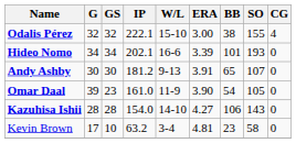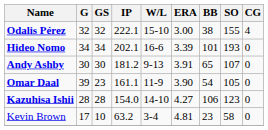 <table class="wikitable sortable" style="text-align:left">
 <tr>
 <th>Name</th>
 <th>G</th>
 <th>GS</th>
 <th>IP</th>
 <th>W/L</th>
 <th>ERA</th>
 <th>BB</th>
 <th>SO</th>
 <th>CG</th>
 </tr>
 <tr>
 <td><strong><a href='#'>Odalis Pérez</a></strong></td>
 <td>32</td>
 <td>32</td>
 <td>222.1</td>
 <td>15-10</td>
 <td>3.00</td>
 <td>38</td>
 <td>155</td>
 <td>4</td>
 </tr>
 <tr>
 <td><strong><a href='#'>Hideo Nomo</a></strong></td>
 <td>34</td>
 <td>34</td>
 <td>202.1</td>
 <td>16-6</td>
 <td>3.39</td>
 <td>101</td>
 <td>193</td>
 <td>0</td>
 </tr>
 <tr>
 <td><strong><a href='#'>Andy Ashby</a>	</strong></td>
 <td>30</td>
 <td>30</td>
 <td>181.2</td>
 <td>9-13</td>
 <td>3.91</td>
 <td>65</td>
 <td>107</td>
 <td>0</td>
 </tr>
 <tr>
 <td><strong><a href='#'>Omar Daal</a>	</strong></td>
 <td>39</td>
 <td>23</td>
-<td>161.0</td>
+<td>161.1</td>
 <td>11-9</td>
 <td>3.90</td>
 <td>54</td>
 <td>105</td>
 <td>0</td>
 </tr>
 <tr>
 <td><strong><a href='#'>Kazuhisa Ishii</a></strong></td>
 <td>28</td>
 <td>28</td>
 <td>154.0</td>
 <td>14-10</td>
 <td>4.27</td>
 <td>106</td>
-<td>143</td>
+<td>123</td>
 <td>0</td>
 </tr>
 <tr>
 <td><a href='#'>Kevin Brown</a></td>
 <td>17</td>
 <td>10</td>
 <td>63.2</td>
 <td>3-4</td>
 <td>4.81</td>
 <td>23</td>
 <td>58</td>
 <td>0</td>
 </tr>
 <tr>
 </tr>
 </table>
